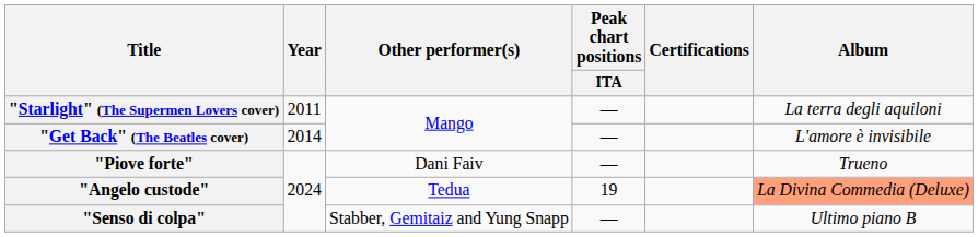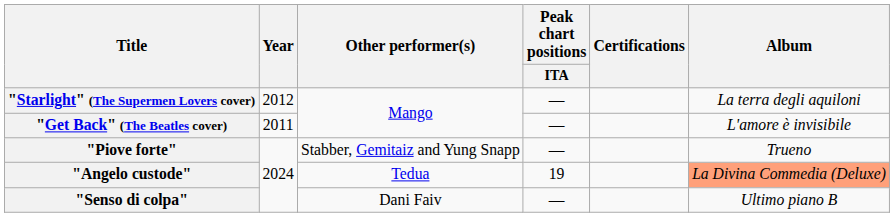 <table class="wikitable plainrowheaders" style="text-align:center;">
 <tr>
 <th scope="col" rowspan="2">Title</th>
 <th scope="col" rowspan="2">Year</th>
 <th scope="col" rowspan="2">Other performer(s)</th>
 <th scope="col" colspan="1">Peak chart positions</th>
 <th scope="col" rowspan="2">Certifications</th>
 <th scope="col" rowspan="2">Album</th>
 </tr>
 <tr>
 <th scope="col" style="width:3em;font-size:90%;">ITA<br></th>
 </tr>
 <tr>
 <th scope="row">"<a href='#'>Starlight</a>" <small>(<a href='#'>The Supermen Lovers</a> cover)</small></th>
-<td>2011</td>
+<td>2012</td>
 <td rowspan="2"><a href='#'>Mango</a></td>
 <td>—</td>
 <td></td>
 <td><em>La terra degli aquiloni</em></td>
 </tr>
 <tr>
 <th scope="row">"<a href='#'>Get Back</a>" <small>(<a href='#'>The Beatles</a> cover)</small></th>
-<td>2014</td>
+<td>2011</td>
 <td>—</td>
 <td></td>
 <td><em>L'amore è invisibile</em></td>
 </tr>
 <tr>
 <th scope="row">"Piove forte"</th>
 <td rowspan="3">2024</td>
-<td>Dani Faiv</td>
+<td>Stabber, <a href='#'>Gemitaiz</a> and Yung Snapp</td>
 <td>—</td>
 <td></td>
 <td><em>Trueno</em></td>
 </tr>
 <tr>
 <th scope="row">"Angelo custode"</th>
 <td><a href='#'>Tedua</a></td>
 <td>19</td>
 <td></td>
 <td style="background: lightsalmon;"><em>La Divina Commedia (Deluxe)</em></td>
 </tr>
 <tr>
 <th scope="row">"Senso di colpa"</th>
-<td>Stabber, <a href='#'>Gemitaiz</a> and Yung Snapp</td>
+<td>Dani Faiv</td>
 <td>—</td>
 <td></td>
 <td><em>Ultimo piano B</em></td>
 </tr>
 </table>
